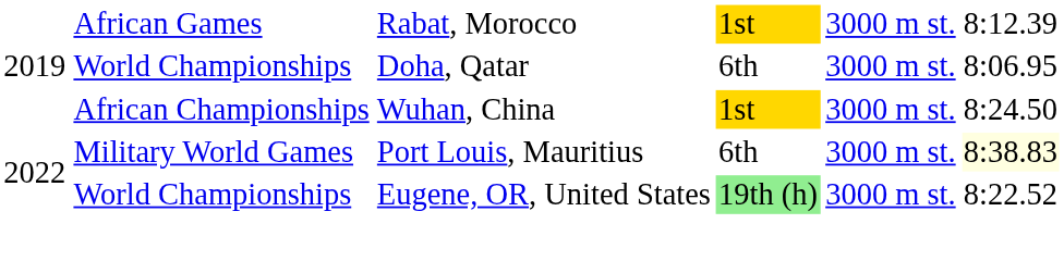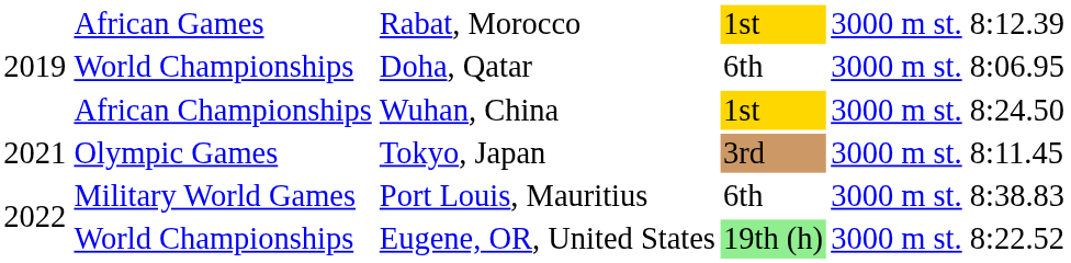 <table>
 <tr>
 <td rowspan=3>2019</td>
 <td><a href='#'>African Games</a></td>
 <td><a href='#'>Rabat</a>, Morocco</td>
 <td bgcolor=gold>1st</td>
 <td><a href='#'>3000 m st.</a></td>
 <td>8:12.39</td>
 </tr>
 <tr>
 <td><a href='#'>World Championships</a></td>
 <td><a href='#'>Doha</a>, Qatar</td>
 <td>6th</td>
 <td><a href='#'>3000 m st.</a></td>
 <td>8:06.95</td>
 </tr>
 <tr>
 <td><a href='#'>African Championships</a></td>
 <td><a href='#'>Wuhan</a>, China</td>
 <td bgcolor=gold>1st</td>
 <td><a href='#'>3000 m st.</a></td>
 <td>8:24.50</td>
 </tr>
 <tr>
+<td>2021</td>
+<td><a href='#'>Olympic Games</a></td>
+<td><a href='#'>Tokyo</a>, Japan</td>
+<td bgcolor=cc9966>3rd</td>
+<td><a href='#'>3000 m st.</a></td>
+<td>8:11.45</td>
+</tr>
+<tr>
 <td rowspan=2>2022</td>
 <td><a href='#'>Military World Games</a></td>
 <td><a href='#'>Port Louis</a>, Mauritius</td>
 <td>6th</td>
 <td><a href='#'>3000 m st.</a></td>
-<td style="background: lightyellow;">8:38.83</td>
+<td>8:38.83</td>
 </tr>
 <tr>
 <td><a href='#'>World Championships</a></td>
 <td><a href='#'>Eugene, OR</a>, United States</td>
 <td style="background: lightgreen;">19th (h)</td>
 <td><a href='#'>3000 m st.</a></td>
 <td>8:22.52</td>
 </tr>
 </table>
